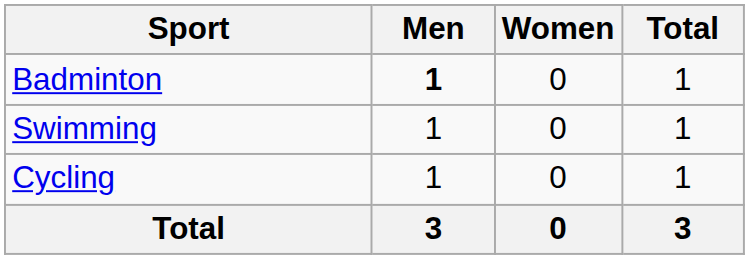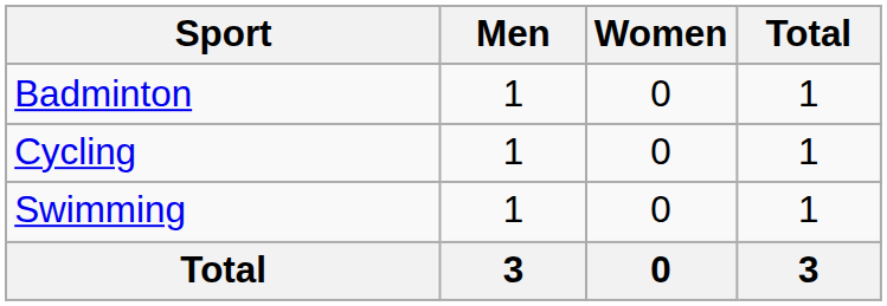 <table class="wikitable sortable" style="text-align:center;">
 <tr>
 <th width=180>Sport</th>
 <th width=55>Men</th>
 <th width=55>Women</th>
 <th width=55>Total</th>
 </tr>
 <tr>
 <td align=left><a href='#'>Badminton</a></td>
-<td><strong>1</strong></td>
-<td>0</td>
-<td>1</td>
-</tr>
-<tr>
-<td align=left><a href='#'>Swimming</a></td>
 <td>1</td>
 <td>0</td>
 <td>1</td>
 </tr>
 <tr>
 <td align=left><a href='#'>Cycling</a></td>
 <td>1</td>
 <td>0</td>
 <td>1</td>
 </tr>
 <tr>
+<td align=left><a href='#'>Swimming</a></td>
+<td>1</td>
+<td>0</td>
+<td>1</td>
+</tr>
+<tr>
 <th>Total</th>
 <th>3</th>
 <th>0</th>
 <th>3</th>
 </tr>
 </table>
